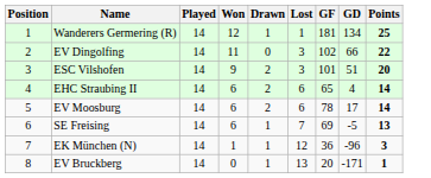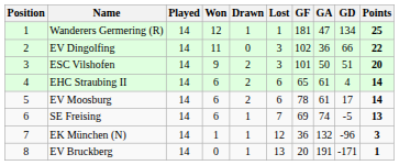 <table class="wikitable">
 <tr align="center">
 <th>Position</th>
 <th>Name</th>
 <th>Played</th>
 <th>Won</th>
 <th>Drawn</th>
 <th>Lost</th>
 <th>GF</th>
+<th>GA</th>
 <th>GD</th>
 <th>Points</th>
 </tr>
 <tr align="center" bgcolor="#dfffdf">
 <td>1</td>
 <td align="left">Wanderers Germering (R)</td>
 <td>14</td>
 <td>12</td>
 <td>1</td>
 <td>1</td>
 <td>181</td>
+<td>47</td>
 <td>134</td>
 <td><strong>25</strong></td>
 </tr>
 <tr align="center" bgcolor="#dfffdf">
 <td>2</td>
 <td align="left">EV Dingolfing</td>
 <td>14</td>
 <td>11</td>
 <td>0</td>
 <td>3</td>
 <td>102</td>
+<td>36</td>
 <td>66</td>
 <td><strong>22</strong></td>
 </tr>
 <tr align="center" bgcolor="#dfffdf">
 <td>3</td>
 <td align="left">ESC Vilshofen</td>
 <td>14</td>
 <td>9</td>
 <td>2</td>
 <td>3</td>
 <td>101</td>
+<td>50</td>
 <td>51</td>
 <td><strong>20</strong></td>
 </tr>
 <tr align="center" bgcolor="#dfffdf">
 <td>4</td>
 <td align="left">EHC Straubing II</td>
 <td>14</td>
 <td>6</td>
 <td>2</td>
 <td>6</td>
 <td>65</td>
+<td>61</td>
 <td>4</td>
 <td><strong>14</strong></td>
 </tr>
 <tr align="center">
 <td>5</td>
 <td align="left">EV Moosburg</td>
 <td>14</td>
 <td>6</td>
 <td>2</td>
 <td>6</td>
 <td>78</td>
+<td>61</td>
 <td>17</td>
 <td><strong>14</strong></td>
 </tr>
 <tr align="center">
 <td>6</td>
 <td align="left">SE Freising</td>
 <td>14</td>
 <td>6</td>
 <td>1</td>
 <td>7</td>
 <td>69</td>
+<td>74</td>
 <td>-5</td>
 <td><strong>13</strong></td>
 </tr>
 <tr align="center">
 <td>7</td>
 <td align="left">EK München (N)</td>
 <td>14</td>
 <td>1</td>
 <td>1</td>
 <td>12</td>
 <td>36</td>
+<td>132</td>
 <td>-96</td>
 <td><strong>3</strong></td>
 </tr>
 <tr align="center">
 <td>8</td>
 <td align="left">EV Bruckberg</td>
 <td>14</td>
 <td>0</td>
 <td>1</td>
 <td>13</td>
 <td>20</td>
+<td>191</td>
 <td>-171</td>
 <td><strong>1</strong></td>
 </tr>
 </table>
